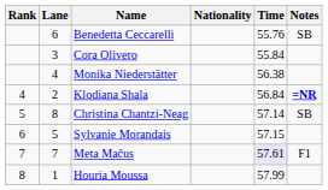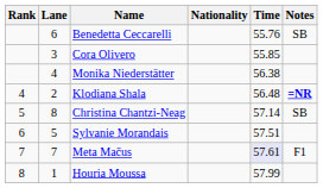 <table class="wikitable sortable" style="text-align:center; font-size:95%">
 <tr>
 <th>Rank</th>
 <th>Lane</th>
 <th>Name</th>
 <th>Nationality</th>
 <th>Time</th>
 <th>Notes</th>
 </tr>
 <tr>
 <td></td>
 <td>6</td>
 <td align=left><a href='#'>Benedetta Ceccarelli</a></td>
 <td align=left></td>
 <td>55.76</td>
 <td>SB</td>
 </tr>
 <tr>
 <td></td>
 <td>3</td>
 <td align=left><a href='#'>Cora Olivero</a></td>
 <td align=left></td>
-<td>55.84</td>
+<td>55.85</td>
 <td></td>
 </tr>
 <tr>
 <td></td>
 <td>4</td>
 <td align=left><a href='#'>Monika Niederstätter</a></td>
 <td align=left></td>
 <td>56.38</td>
 <td></td>
 </tr>
 <tr>
 <td>4</td>
 <td>2</td>
 <td align=left><a href='#'>Klodiana Shala</a></td>
 <td align=left></td>
-<td>56.84</td>
+<td>56.48</td>
 <td><strong><a href='#'>=NR</a></strong></td>
 </tr>
 <tr>
 <td>5</td>
 <td>8</td>
 <td align=left><a href='#'>Christina Chantzi-Neag</a></td>
 <td align=left></td>
 <td>57.14</td>
 <td>SB</td>
 </tr>
 <tr>
 <td>6</td>
 <td>5</td>
 <td align=left><a href='#'>Sylvanie Morandais</a></td>
 <td align=left></td>
-<td>57.15</td>
+<td>57.51</td>
 <td></td>
 </tr>
 <tr>
 <td>7</td>
 <td>7</td>
 <td align=left><a href='#'>Meta Mačus</a></td>
 <td align=left></td>
 <td style="background: lavender;">57.61</td>
 <td>F1</td>
 </tr>
 <tr>
 <td>8</td>
 <td>1</td>
 <td align=left><a href='#'>Houria Moussa</a></td>
 <td align=left></td>
 <td>57.99</td>
 <td></td>
 </tr>
 </table>
